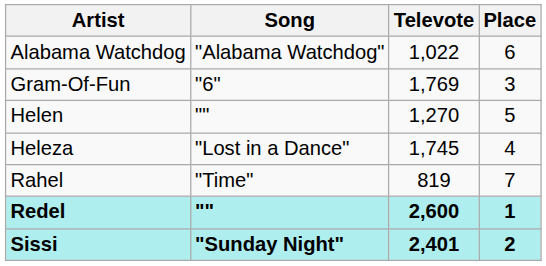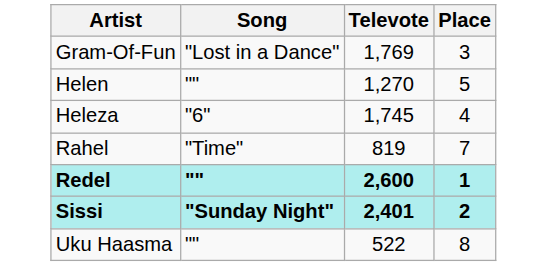 <table class="sortable wikitable" style="margin: 1em auto 1em auto; text-align:center;">
 <tr>
 <th>Artist</th>
 <th>Song</th>
 <th>Televote</th>
 <th>Place</th>
 </tr>
 <tr>
-<td align="left">Alabama Watchdog</td>
-<td align="left">"Alabama Watchdog"</td>
-<td>1,022</td>
-<td>6</td>
-</tr>
-<tr>
 <td align="left">Gram-Of-Fun</td>
-<td align="left">"6"</td>
+<td align="left">"Lost in a Dance"</td>
 <td>1,769</td>
 <td>3</td>
 </tr>
 <tr>
 <td align="left">Helen</td>
 <td align="left">""</td>
 <td>1,270</td>
 <td>5</td>
 </tr>
 <tr>
 <td align="left">Heleza</td>
-<td align="left">"Lost in a Dance"</td>
+<td align="left">"6"</td>
 <td>1,745</td>
 <td>4</td>
 </tr>
 <tr>
 <td align="left">Rahel</td>
 <td align="left">"Time"</td>
 <td>819</td>
 <td>7</td>
 </tr>
 <tr style="font-weight:bold; background:paleturquoise;">
 <td align="left">Redel</td>
 <td align="left">""</td>
 <td>2,600</td>
 <td>1</td>
 </tr>
 <tr style="font-weight:bold; background:paleturquoise;">
 <td align="left">Sissi</td>
 <td align="left">"Sunday Night"</td>
 <td>2,401</td>
 <td>2</td>
 </tr>
+<tr>
+<td align="left">Uku Haasma</td>
+<td align="left">""</td>
+<td>522</td>
+<td>8</td>
+</tr>
 </table>
